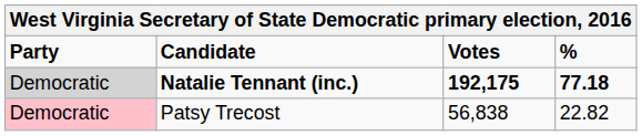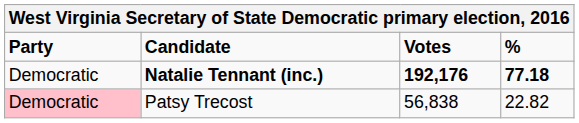 <table class="wikitable">
 <tr>
 <th colspan="4">West Virginia Secretary of State Democratic primary election, 2016</th>
 </tr>
 <tr>
 <td><strong>Party</strong></td>
 <td><strong>Candidate</strong></td>
 <td><strong>Votes</strong></td>
 <td><strong>%</strong></td>
 </tr>
 <tr>
-<td style="background: lightgrey;">Democratic</td>
+<td>Democratic</td>
 <td><strong>Natalie Tennant (inc.)</strong></td>
-<td><strong>192,175</strong></td>
+<td><strong>192,176</strong></td>
 <td><strong>77.18</strong></td>
 </tr>
 <tr>
 <td style="background: pink;">Democratic</td>
 <td>Patsy Trecost</td>
 <td>56,838</td>
 <td>22.82</td>
 </tr>
 </table>
